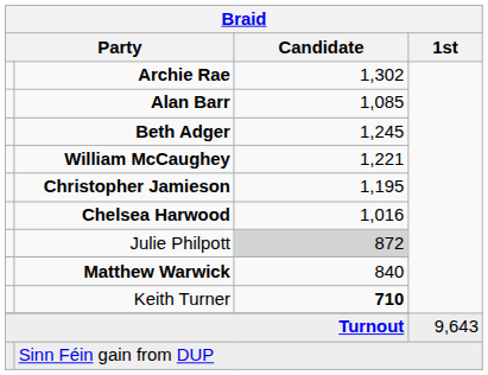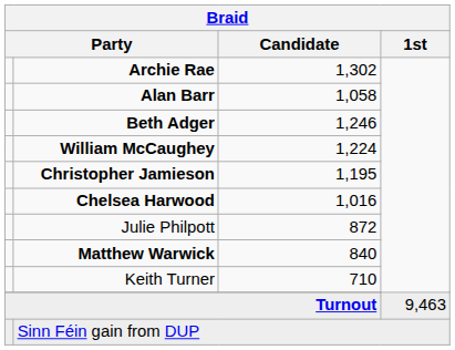 <table class="wikitable">
 <tr>
 <th colspan="4" align="center"><a href='#'>Braid</a></th>
 </tr>
 <tr>
 <th colspan="2" align="center" width=200>Party</th>
 <th width=150>Candidate</th>
 <th width=60>1st </th>
 </tr>
 <tr>
 <td></td>
 <td align="right"><strong>Archie Rae</strong></td>
 <td align="right">1,302</td>
 </tr>
 <tr>
 <td></td>
 <td align="right"><strong>Alan Barr</strong></td>
-<td align="right">1,085</td>
+<td align="right">1,058</td>
 </tr>
 <tr>
 <td></td>
 <td align="right"><strong>Beth Adger</strong></td>
-<td align="right">1,245</td>
+<td align="right">1,246</td>
 </tr>
 <tr>
 <td></td>
 <td align="right"><strong>William McCaughey</strong></td>
-<td align="right">1,221</td>
+<td align="right">1,224</td>
 </tr>
 <tr>
 <td></td>
 <td align="right"><strong>Christopher Jamieson</strong></td>
 <td align="right">1,195</td>
 </tr>
 <tr>
 <td></td>
 <td align="right"><strong>Chelsea Harwood</strong></td>
 <td align="right">1,016</td>
 </tr>
 <tr>
 <td></td>
 <td align="right">Julie Philpott</td>
-<td align="right" style="background: lightgrey;">872</td>
+<td align="right">872</td>
 </tr>
 <tr>
 <td></td>
 <td align="right"><strong>Matthew Warwick</strong></td>
 <td align="right">840</td>
 </tr>
 <tr>
 <td></td>
 <td align="right">Keith Turner</td>
-<td align="right"><strong>710</strong></td>
+<td align="right">710</td>
 </tr>
 <tr>
 </tr>
 <tr bgcolor="EEEEEE">
 <td colspan=3 align="right"><strong><a href='#'>Turnout</a></strong></td>
-<td align="right">9,643</td>
+<td align="right">9,463</td>
 </tr>
 <tr bgcolor="EEEEEE">
 <td bgcolor=></td>
 <td colspan=4 bgcolor="EEEEEE"><a href='#'>Sinn Féin</a> gain from <a href='#'>DUP</a></td>
 </tr>
 </table>
